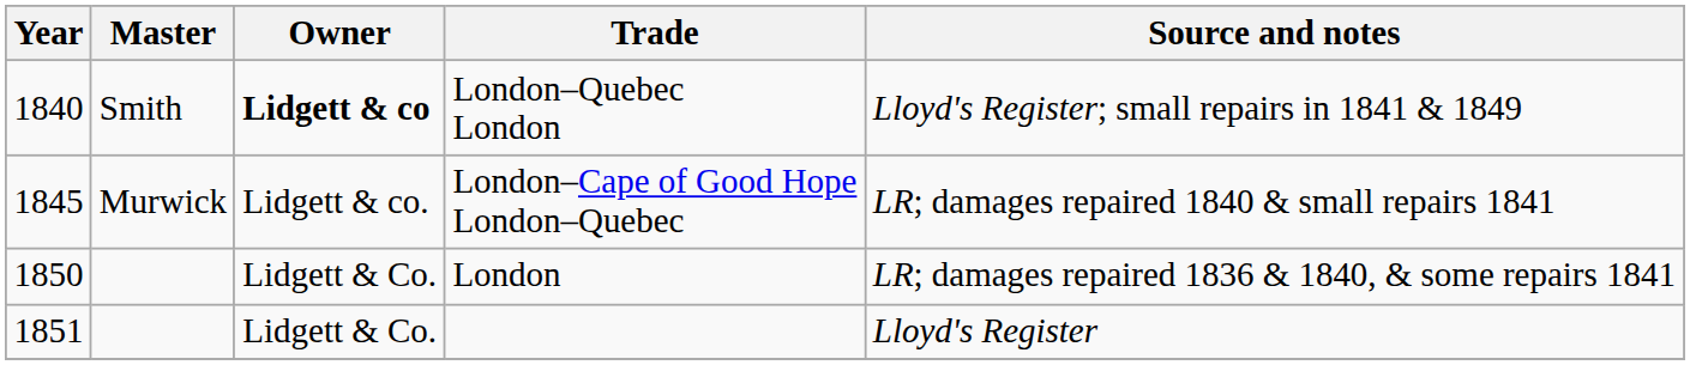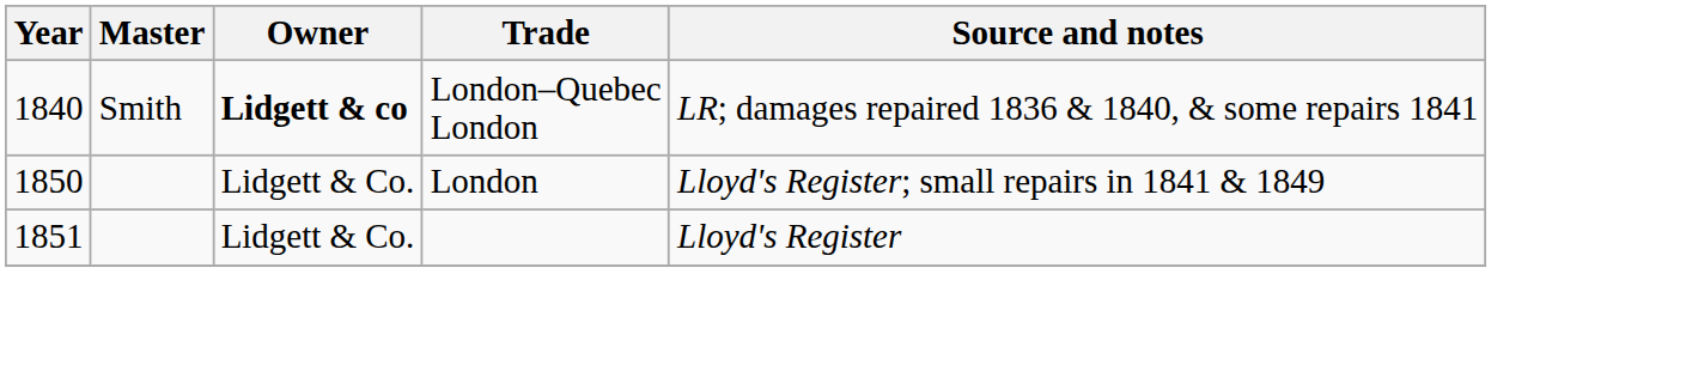 <table class="sortable wikitable">
 <tr>
 <th>Year</th>
 <th>Master</th>
 <th>Owner</th>
 <th>Trade</th>
 <th>Source and notes</th>
 </tr>
 <tr>
 <td>1840</td>
 <td>Smith</td>
 <td><strong>Lidgett & co</strong></td>
 <td>London–Quebec<br>London</td>
-<td><em>Lloyd's Register</em>; small repairs in 1841 & 1849</td>
-</tr>
-<tr>
-<td>1845</td>
-<td>Murwick</td>
-<td>Lidgett & co.</td>
-<td>London–<a href='#'>Cape of Good Hope</a><br>London–Quebec</td>
-<td><em>LR</em>; damages repaired 1840 & small repairs 1841</td>
+<td><em>LR</em>; damages repaired 1836 & 1840, & some repairs 1841</td>
 </tr>
 <tr>
 <td>1850</td>
 <td></td>
 <td>Lidgett & Co.</td>
 <td>London</td>
-<td><em>LR</em>; damages repaired 1836 & 1840, & some repairs 1841</td>
+<td><em>Lloyd's Register</em>; small repairs in 1841 & 1849</td>
 </tr>
 <tr>
 <td>1851</td>
 <td></td>
 <td>Lidgett & Co.</td>
 <td></td>
 <td><em>Lloyd's Register</em></td>
 </tr>
 <tr>
 </tr>
 </table>
